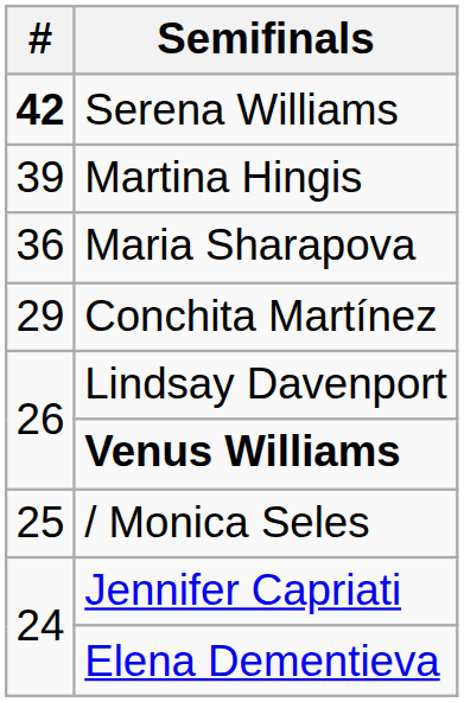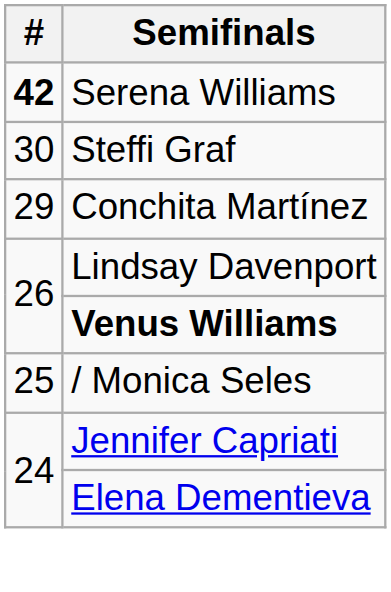 <table class="wikitable">
 <tr>
 <th>#</th>
 <th>Semifinals</th>
 </tr>
 <tr>
 <td><strong>42</strong></td>
 <td> Serena Williams</td>
 </tr>
 <tr>
-<td>39</td>
-<td> Martina Hingis</td>
-</tr>
-<tr>
-<td>36</td>
-<td> Maria Sharapova</td>
+<td>30</td>
+<td> Steffi Graf</td>
 </tr>
 <tr>
 <td>29</td>
 <td> Conchita Martínez</td>
 </tr>
 <tr>
 <td rowspan="2">26</td>
 <td> Lindsay Davenport</td>
 </tr>
 <tr>
 <td> <strong>Venus Williams</strong></td>
 </tr>
 <tr>
 <td>25</td>
 <td>/ Monica Seles</td>
 </tr>
 <tr>
 <td rowspan="2">24</td>
 <td> <a href='#'>Jennifer Capriati</a></td>
 </tr>
 <tr>
 <td> <a href='#'>Elena Dementieva</a></td>
 </tr>
 </table>
